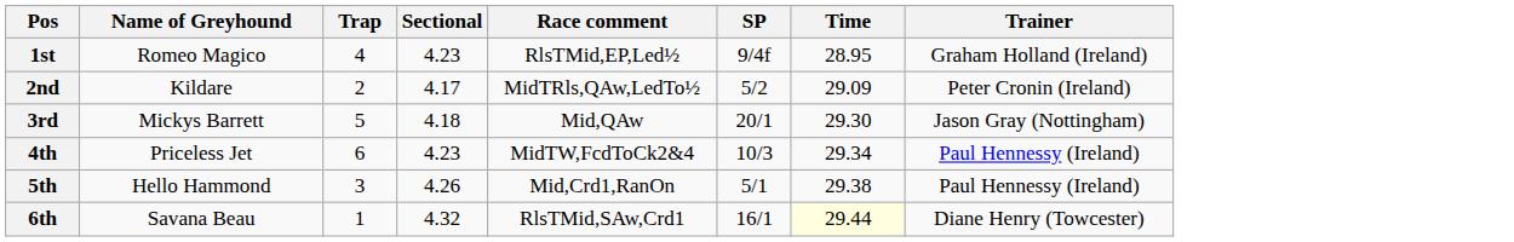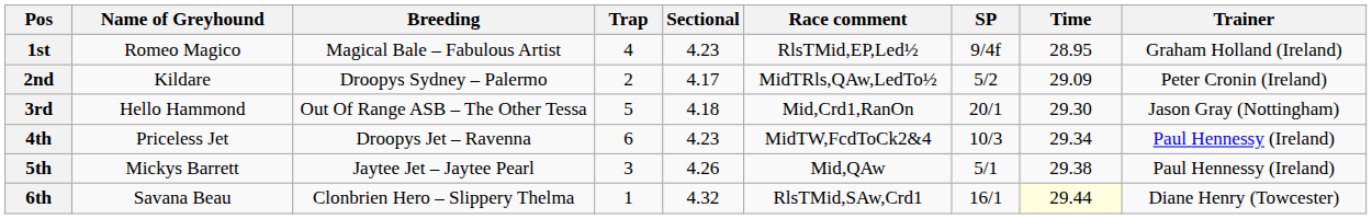 <table class="wikitable" style="text-align: center">
 <tr>
 <th width=50>Pos</th>
 <th width=180>Name of Greyhound</th>
+<th width=250>Breeding</th>
 <th width=50>Trap</th>
 <th width=50>Sectional</th>
 <th width=170>Race comment</th>
 <th width=50>SP</th>
 <th width=80>Time</th>
 <th width=200>Trainer</th>
 </tr>
 <tr>
 <th>1st</th>
 <td>Romeo Magico</td>
+<td>Magical Bale – Fabulous Artist</td>
 <td>4</td>
 <td>4.23</td>
 <td>RlsTMid,EP,Led½</td>
 <td>9/4f</td>
 <td>28.95</td>
 <td>Graham Holland (Ireland)</td>
 </tr>
 <tr>
 <th>2nd</th>
 <td>Kildare</td>
+<td>Droopys Sydney – Palermo</td>
 <td>2</td>
 <td>4.17</td>
 <td>MidTRls,QAw,LedTo½</td>
 <td>5/2</td>
 <td>29.09</td>
 <td>Peter Cronin (Ireland)</td>
 </tr>
 <tr>
 <th>3rd</th>
-<td>Mickys Barrett</td>
+<td>Hello Hammond</td>
+<td>Out Of Range ASB – The Other Tessa</td>
 <td>5</td>
 <td>4.18</td>
-<td>Mid,QAw</td>
+<td>Mid,Crd1,RanOn</td>
 <td>20/1</td>
 <td>29.30</td>
 <td>Jason Gray (Nottingham)</td>
 </tr>
 <tr>
 <th>4th</th>
 <td>Priceless Jet</td>
+<td>Droopys Jet – Ravenna</td>
 <td>6</td>
 <td>4.23</td>
 <td>MidTW,FcdToCk2&4</td>
 <td>10/3</td>
 <td>29.34</td>
 <td><a href='#'>Paul Hennessy</a> (Ireland)</td>
 </tr>
 <tr>
 <th>5th</th>
-<td>Hello Hammond</td>
+<td>Mickys Barrett</td>
+<td>Jaytee Jet – Jaytee Pearl</td>
 <td>3</td>
 <td>4.26</td>
-<td>Mid,Crd1,RanOn</td>
+<td>Mid,QAw</td>
 <td>5/1</td>
 <td>29.38</td>
 <td>Paul Hennessy (Ireland)</td>
 </tr>
 <tr>
 <th>6th</th>
 <td>Savana Beau</td>
+<td>Clonbrien Hero – Slippery Thelma</td>
 <td>1</td>
 <td>4.32</td>
 <td>RlsTMid,SAw,Crd1</td>
 <td>16/1</td>
 <td style="background: lightyellow;">29.44</td>
 <td>Diane Henry (Towcester)</td>
 </tr>
 </table>
